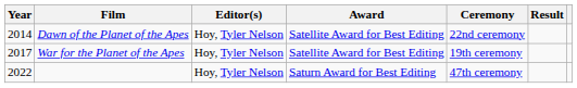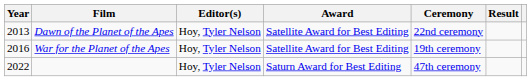 <table class="wikitable sortable">
 <tr style="background:#ccc; text-align:center;">
 <th scope="col" class="unsortable">Year</th>
 <th scope="col" class="unsortable">Film</th>
 <th scope="col" class="unsortable">Editor(s)</th>
 <th scope="col" class="unsortable">Award</th>
 <th scope="col" class="unsortable">Ceremony</th>
 <th scope="col" class="unsortable">Result</th>
 <th scope="col" class="unsortable"></th>
 </tr>
 <tr>
-<td>2014</td>
+<td>2013</td>
 <td><em><a href='#'>Dawn of the Planet of the Apes</a></em></td>
 <td>Hoy, <a href='#'>Tyler Nelson</a></td>
 <td><a href='#'>Satellite Award for Best Editing</a></td>
 <td><a href='#'>22nd ceremony</a></td>
 <td></td>
 <td style="text-align:center;"></td>
 </tr>
 <tr>
-<td>2017</td>
+<td>2016</td>
 <td><em><a href='#'>War for the Planet of the Apes</a></em></td>
 <td>Hoy, <a href='#'>Tyler Nelson</a></td>
 <td><a href='#'>Satellite Award for Best Editing</a></td>
 <td><a href='#'>19th ceremony</a></td>
 <td></td>
 <td style="text-align:center;"></td>
 </tr>
 <tr>
 <td>2022</td>
 <td><em></em></td>
 <td>Hoy, <a href='#'>Tyler Nelson</a></td>
 <td><a href='#'>Saturn Award for Best Editing</a></td>
 <td><a href='#'>47th ceremony</a></td>
 <td></td>
 <td style="text-align:center;"></td>
 </tr>
 </table>
